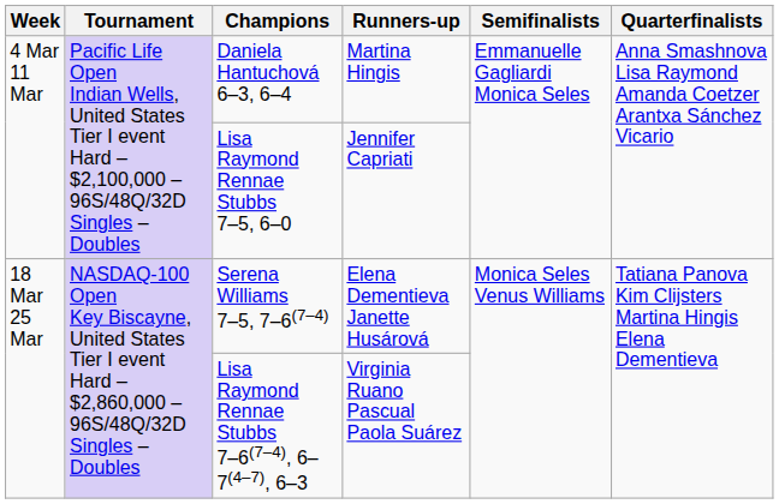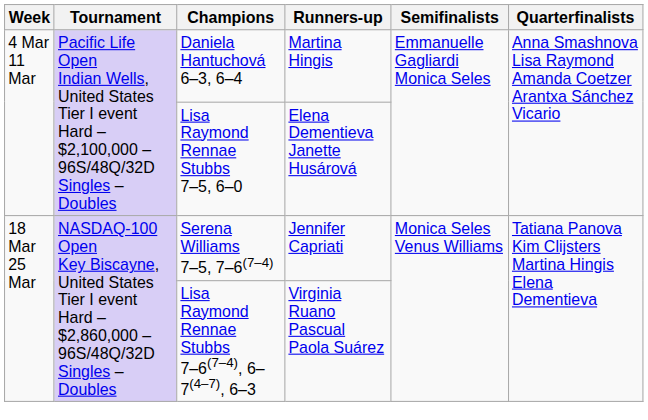 <table class=wikitable style=font-size:95%>
 <tr>
 <th style="width:48px;">Week</th>
 <th style="width:248px;">Tournament</th>
 <th style="width:200px;">Champions</th>
 <th style="width:200px;">Runners-up</th>
 <th style="width:190px;">Semifinalists</th>
 <th style="width:190px;">Quarterfinalists</th>
 </tr>
 <tr valign="top">
 <td rowspan=2>4 Mar<br>11 Mar</td>
 <td rowspan=2 bgcolor=#d8cef6><a href='#'>Pacific Life Open</a><br> <a href='#'>Indian Wells</a>, United States <br>Tier I event <br> Hard – $2,100,000 – 96S/48Q/32D<br><a href='#'>Singles</a> – <a href='#'>Doubles</a></td>
 <td> <a href='#'>Daniela Hantuchová</a> <br> 6–3, 6–4</td>
 <td> <a href='#'>Martina Hingis</a></td>
 <td rowspan=2> <a href='#'>Emmanuelle Gagliardi</a><br> <a href='#'>Monica Seles</a></td>
 <td rowspan=2> <a href='#'>Anna Smashnova</a>  <br>  <a href='#'>Lisa Raymond</a> <br> <a href='#'>Amanda Coetzer</a><br>   <a href='#'>Arantxa Sánchez Vicario</a></td>
 </tr>
 <tr valign="top">
 <td> <a href='#'>Lisa Raymond</a> <br>  <a href='#'>Rennae Stubbs</a><br>7–5, 6–0</td>
-<td> <a href='#'>Jennifer Capriati</a></td>
+<td> <a href='#'>Elena Dementieva</a> <br>  <a href='#'>Janette Husárová</a></td>
 </tr>
 <tr valign="top">
 <td rowspan=2>18 Mar<br>25 Mar</td>
 <td rowspan=2 bgcolor=#d8cef6><a href='#'>NASDAQ-100 Open</a><br> <a href='#'>Key Biscayne</a>, United States <br>Tier I event <br> Hard – $2,860,000 – 96S/48Q/32D<br><a href='#'>Singles</a> – <a href='#'>Doubles</a></td>
 <td> <a href='#'>Serena Williams</a> <br> 7–5, 7–6<sup>(7–4)</sup></td>
-<td> <a href='#'>Elena Dementieva</a> <br>  <a href='#'>Janette Husárová</a></td>
+<td> <a href='#'>Jennifer Capriati</a></td>
 <td rowspan=2> <a href='#'>Monica Seles</a><br> <a href='#'>Venus Williams</a></td>
 <td rowspan=2> <a href='#'>Tatiana Panova</a>  <br>  <a href='#'>Kim Clijsters</a> <br> <a href='#'>Martina Hingis</a><br>   <a href='#'>Elena Dementieva</a></td>
 </tr>
 <tr valign="top">
 <td> <a href='#'>Lisa Raymond</a> <br>  <a href='#'>Rennae Stubbs</a><br>7–6<sup>(7–4)</sup>, 6–7<sup>(4–7)</sup>, 6–3</td>
 <td> <a href='#'>Virginia Ruano Pascual</a> <br>  <a href='#'>Paola Suárez</a></td>
 </tr>
 </table>
